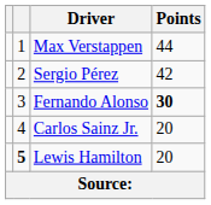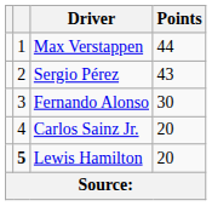 <table class="wikitable" style="font-size: 85%;">
 <tr>
 <th scope="col"></th>
 <th scope="col"></th>
 <th scope="col">Driver</th>
 <th scope="col">Points</th>
 </tr>
 <tr>
 <td align="left"></td>
 <td align="center">1</td>
 <td> <a href='#'>Max Verstappen</a></td>
 <td align="left">44</td>
 </tr>
 <tr>
 <td align="left"></td>
 <td align="center">2</td>
 <td> <a href='#'>Sergio Pérez</a></td>
-<td align="left">42</td>
+<td align="left">43</td>
 </tr>
 <tr>
 <td align="left"></td>
 <td align="center">3</td>
 <td> <a href='#'>Fernando Alonso</a></td>
-<td align="left"><strong>30</strong></td>
+<td align="left">30</td>
 </tr>
 <tr>
 <td align="left"></td>
 <td align="center">4</td>
 <td> <a href='#'>Carlos Sainz Jr.</a></td>
 <td align="left">20</td>
 </tr>
 <tr>
 <td align="left"></td>
 <td align="center"><strong>5</strong></td>
 <td> <a href='#'>Lewis Hamilton</a></td>
 <td align="left">20</td>
 </tr>
 <tr>
 <th colspan=4>Source:</th>
 </tr>
 </table>
